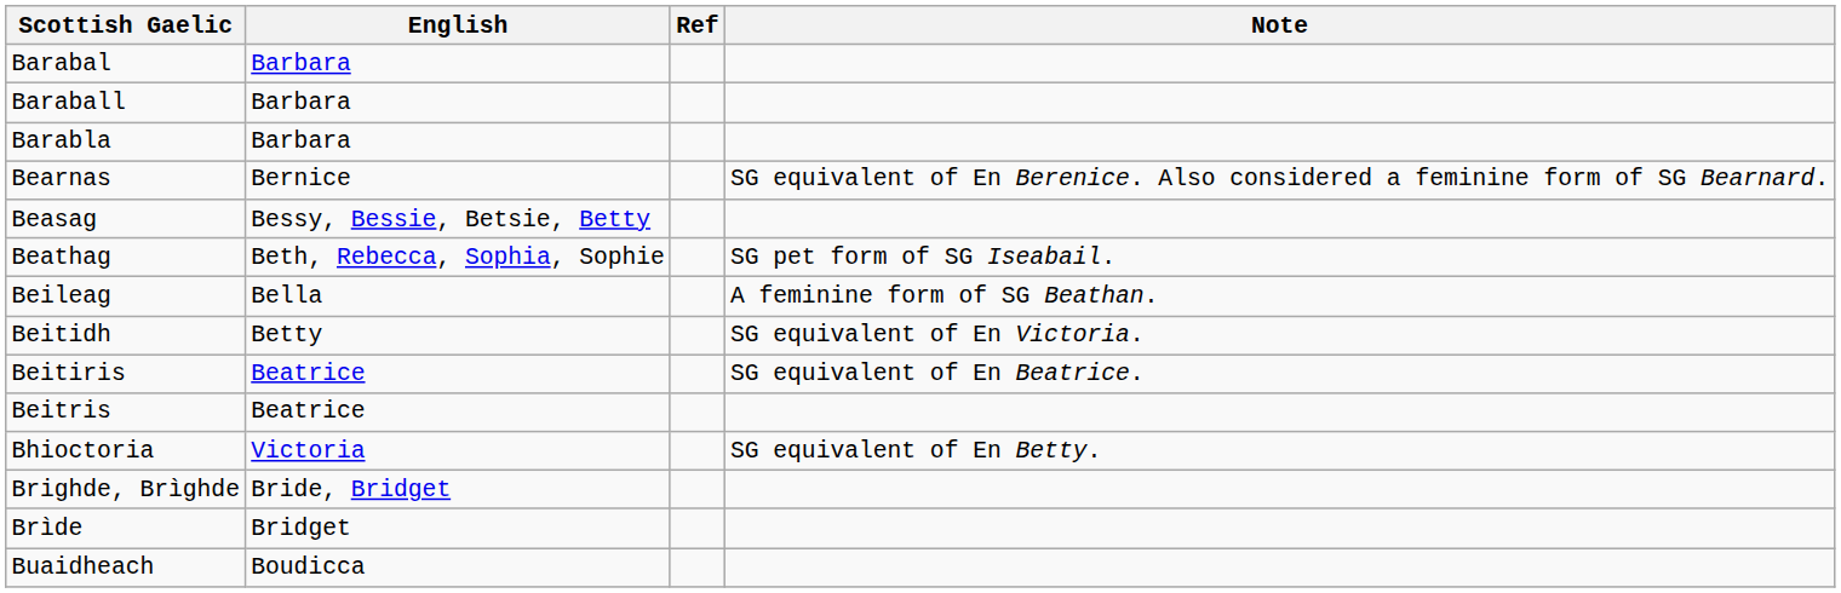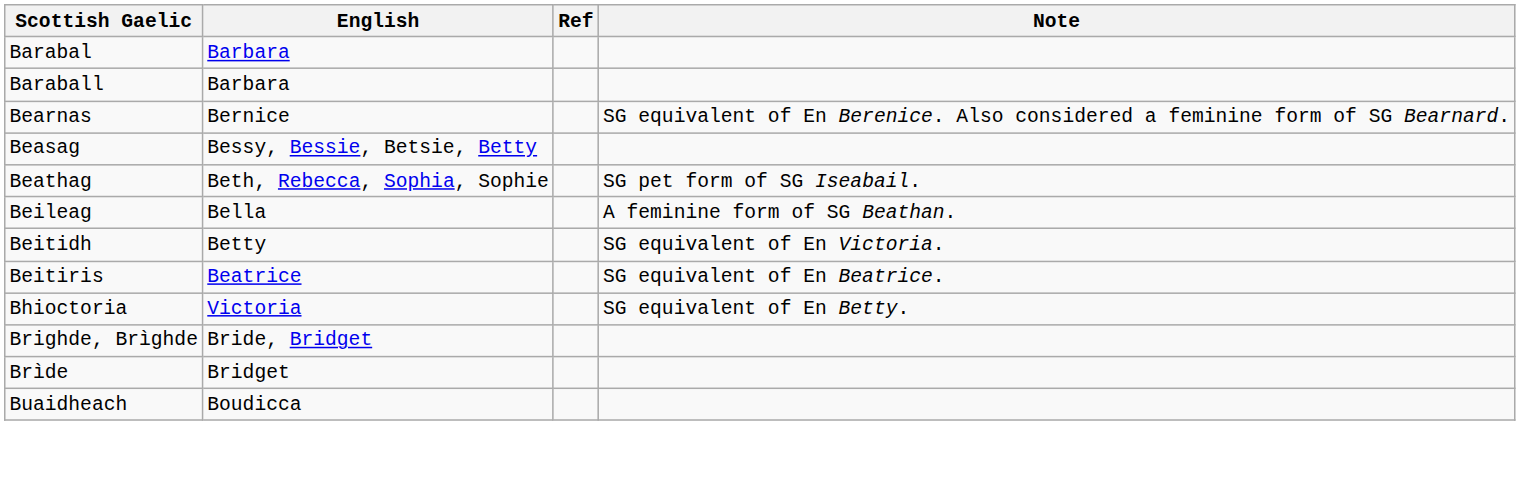 <table class="wikitable sortable">
 <tr>
 <th><strong>Scottish Gaelic</strong></th>
 <th><strong>English</strong></th>
 <th><strong>Ref</strong></th>
 <th><strong>Note</strong></th>
 </tr>
 <tr>
 <td>Barabal</td>
 <td><a href='#'>Barbara</a></td>
 <td></td>
 <td></td>
 </tr>
 <tr>
 <td>Baraball</td>
-<td>Barbara</td>
-<td></td>
-<td></td>
-</tr>
-<tr>
-<td>Barabla</td>
 <td>Barbara</td>
 <td></td>
 <td></td>
 </tr>
 <tr>
 <td>Bearnas</td>
 <td>Bernice</td>
 <td></td>
 <td>SG equivalent of En <em>Berenice</em>. Also considered a feminine form of SG <em>Bearnard</em>.</td>
 </tr>
 <tr>
 <td>Beasag</td>
 <td>Bessy, <a href='#'>Bessie</a>, Betsie, <a href='#'>Betty</a></td>
 <td></td>
 <td></td>
 </tr>
 <tr>
 <td>Beathag</td>
 <td>Beth, <a href='#'>Rebecca</a>, <a href='#'>Sophia</a>, Sophie</td>
 <td></td>
 <td>SG pet form of SG <em>Iseabail</em>.</td>
 </tr>
 <tr>
 <td>Beileag</td>
 <td>Bella</td>
 <td></td>
 <td>A feminine form of SG <em>Beathan</em>.</td>
 </tr>
 <tr>
 <td>Beitidh</td>
 <td>Betty</td>
 <td></td>
 <td>SG equivalent of En <em>Victoria</em>.</td>
 </tr>
 <tr>
 <td>Beitiris</td>
 <td><a href='#'>Beatrice</a></td>
 <td></td>
 <td>SG equivalent of En <em>Beatrice</em>.</td>
 </tr>
 <tr>
-<td>Beitris</td>
-<td>Beatrice</td>
-<td></td>
-<td></td>
-</tr>
-<tr>
 <td>Bhioctoria</td>
 <td><a href='#'>Victoria</a></td>
 <td></td>
 <td>SG equivalent of En <em>Betty</em>.</td>
 </tr>
 <tr>
 <td>Brighde, Brìghde</td>
 <td>Bride, <a href='#'>Bridget</a></td>
 <td></td>
 <td></td>
 </tr>
 <tr>
 <td>Brìde</td>
 <td>Bridget</td>
 <td></td>
 <td></td>
 </tr>
 <tr>
 <td>Buaidheach</td>
 <td>Boudicca</td>
 <td></td>
 <td></td>
 </tr>
 </table>
